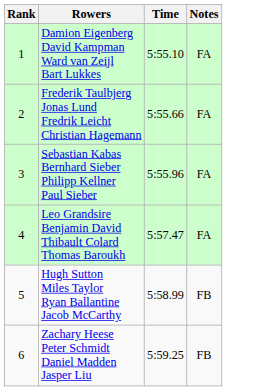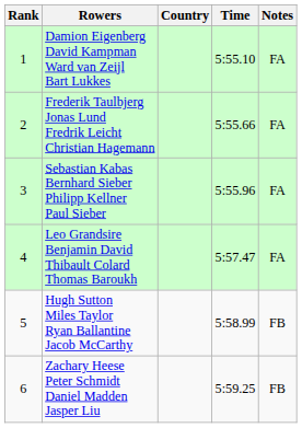 <table class="wikitable" style="text-align:center">
 <tr>
 <th>Rank</th>
 <th>Rowers</th>
+<th>Country</th>
 <th>Time</th>
 <th>Notes</th>
 </tr>
 <tr bgcolor=ccffcc>
 <td>1</td>
 <td align="left"><a href='#'>Damion Eigenberg</a><br><a href='#'>David Kampman</a><br><a href='#'>Ward van Zeijl</a><br><a href='#'>Bart Lukkes</a></td>
+<td align="left"></td>
 <td>5:55.10</td>
 <td>FA</td>
 </tr>
 <tr bgcolor=ccffcc>
 <td>2</td>
 <td align="left"><a href='#'>Frederik Taulbjerg</a><br><a href='#'>Jonas Lund</a><br><a href='#'>Fredrik Leicht</a><br><a href='#'>Christian Hagemann</a></td>
+<td align="left"></td>
 <td>5:55.66</td>
 <td>FA</td>
 </tr>
 <tr bgcolor=ccffcc>
 <td>3</td>
 <td align="left"><a href='#'>Sebastian Kabas</a><br><a href='#'>Bernhard Sieber</a><br><a href='#'>Philipp Kellner</a><br><a href='#'>Paul Sieber</a></td>
+<td align="left"></td>
 <td>5:55.96</td>
 <td>FA</td>
 </tr>
 <tr bgcolor=ccffcc>
 <td>4</td>
 <td align="left"><a href='#'>Leo Grandsire</a><br><a href='#'>Benjamin David</a><br><a href='#'>Thibault Colard</a><br><a href='#'>Thomas Baroukh</a></td>
+<td align="left"></td>
 <td>5:57.47</td>
 <td>FA</td>
 </tr>
 <tr>
 <td>5</td>
 <td align="left"><a href='#'>Hugh Sutton</a><br><a href='#'>Miles Taylor</a><br><a href='#'>Ryan Ballantine</a><br><a href='#'>Jacob McCarthy</a></td>
+<td align="left"></td>
 <td>5:58.99</td>
 <td>FB</td>
 </tr>
 <tr>
 <td>6</td>
 <td align="left"><a href='#'>Zachary Heese</a><br><a href='#'>Peter Schmidt</a><br><a href='#'>Daniel Madden</a><br><a href='#'>Jasper Liu</a></td>
+<td align="left"></td>
 <td>5:59.25</td>
 <td>FB</td>
 </tr>
 </table>
